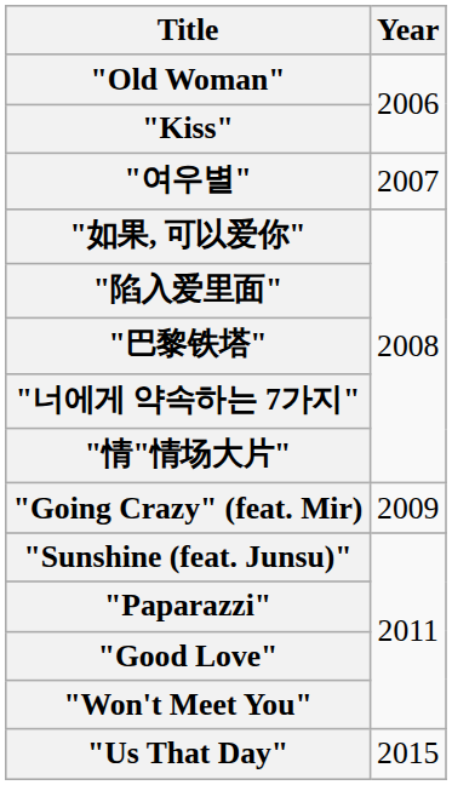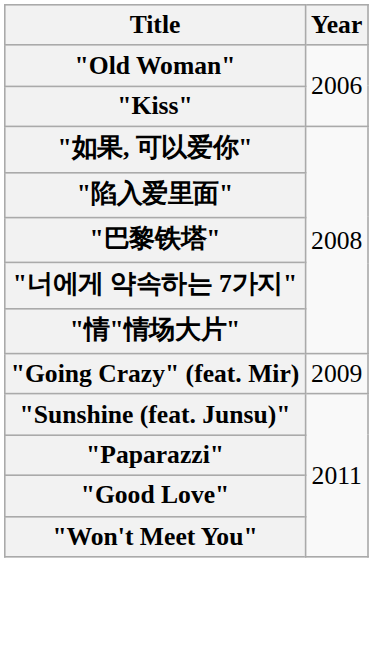 <table class="wikitable plainrowheaders" style="text-align:center">
 <tr>
 <th scope="col">Title</th>
 <th scope="col">Year</th>
 </tr>
 <tr>
 <th scope="row">"Old Woman"</th>
 <td rowspan="2">2006</td>
 </tr>
 <tr>
 <th scope="row">"Kiss"</th>
-</tr>
-<tr>
-<th scope="row">"여우별"</th>
-<td>2007</td>
 </tr>
 <tr>
 <th scope="row">"如果, 可以爱你"</th>
 <td rowspan="5">2008</td>
 </tr>
 <tr>
 <th scope="row">"陷入爱里面"</th>
 </tr>
 <tr>
 <th scope="row">"巴黎铁塔"</th>
 </tr>
 <tr>
 <th scope="row">"너에게 약속하는 7가지"</th>
 </tr>
 <tr>
 <th scope="row">"情"情场大片"</th>
 </tr>
 <tr>
 <th scope="row">"Going Crazy" (feat. Mir)</th>
 <td>2009</td>
 </tr>
 <tr>
 <th scope="row">"Sunshine (feat. Junsu)"</th>
 <td rowspan="4">2011</td>
 </tr>
 <tr>
 <th scope="row">"Paparazzi"</th>
 </tr>
 <tr>
 <th scope="row">"Good Love"</th>
 </tr>
 <tr>
 <th scope="row">"Won't Meet You"</th>
 </tr>
-<tr>
-<th scope="row">"Us That Day"</th>
-<td>2015</td>
-</tr>
 </table>
